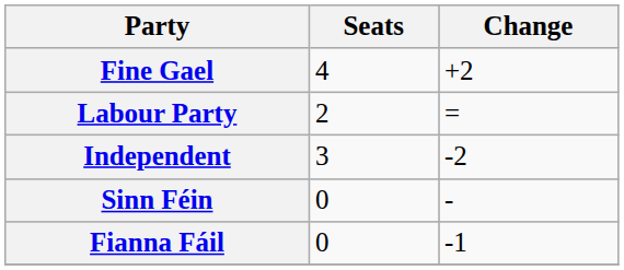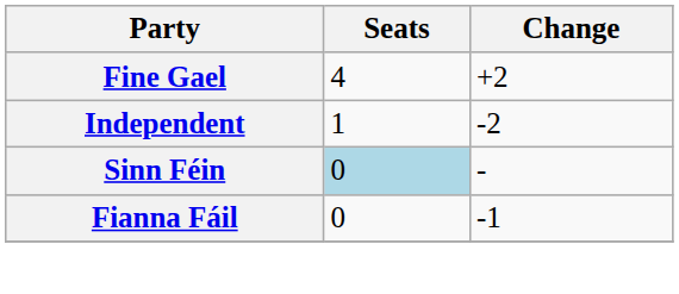 <table class="wikitable"  style="width:360px;">
 <tr>
 <th>Party</th>
 <th>Seats</th>
 <th>Change</th>
 </tr>
 <tr>
 <th><a href='#'>Fine Gael</a></th>
 <td>4</td>
 <td>+2</td>
 </tr>
 <tr>
-<th><a href='#'>Labour Party</a></th>
-<td>2</td>
-<td>=</td>
-</tr>
-<tr>
 <th><a href='#'>Independent</a></th>
-<td>3</td>
+<td>1</td>
 <td>-2</td>
 </tr>
 <tr>
 <th><a href='#'>Sinn Féin</a></th>
-<td>0</td>
+<td style="background: lightblue;">0</td>
 <td>-</td>
 </tr>
 <tr>
 <th><a href='#'>Fianna Fáil</a></th>
 <td>0</td>
 <td>-1</td>
 </tr>
 <tr>
 </tr>
 </table>
